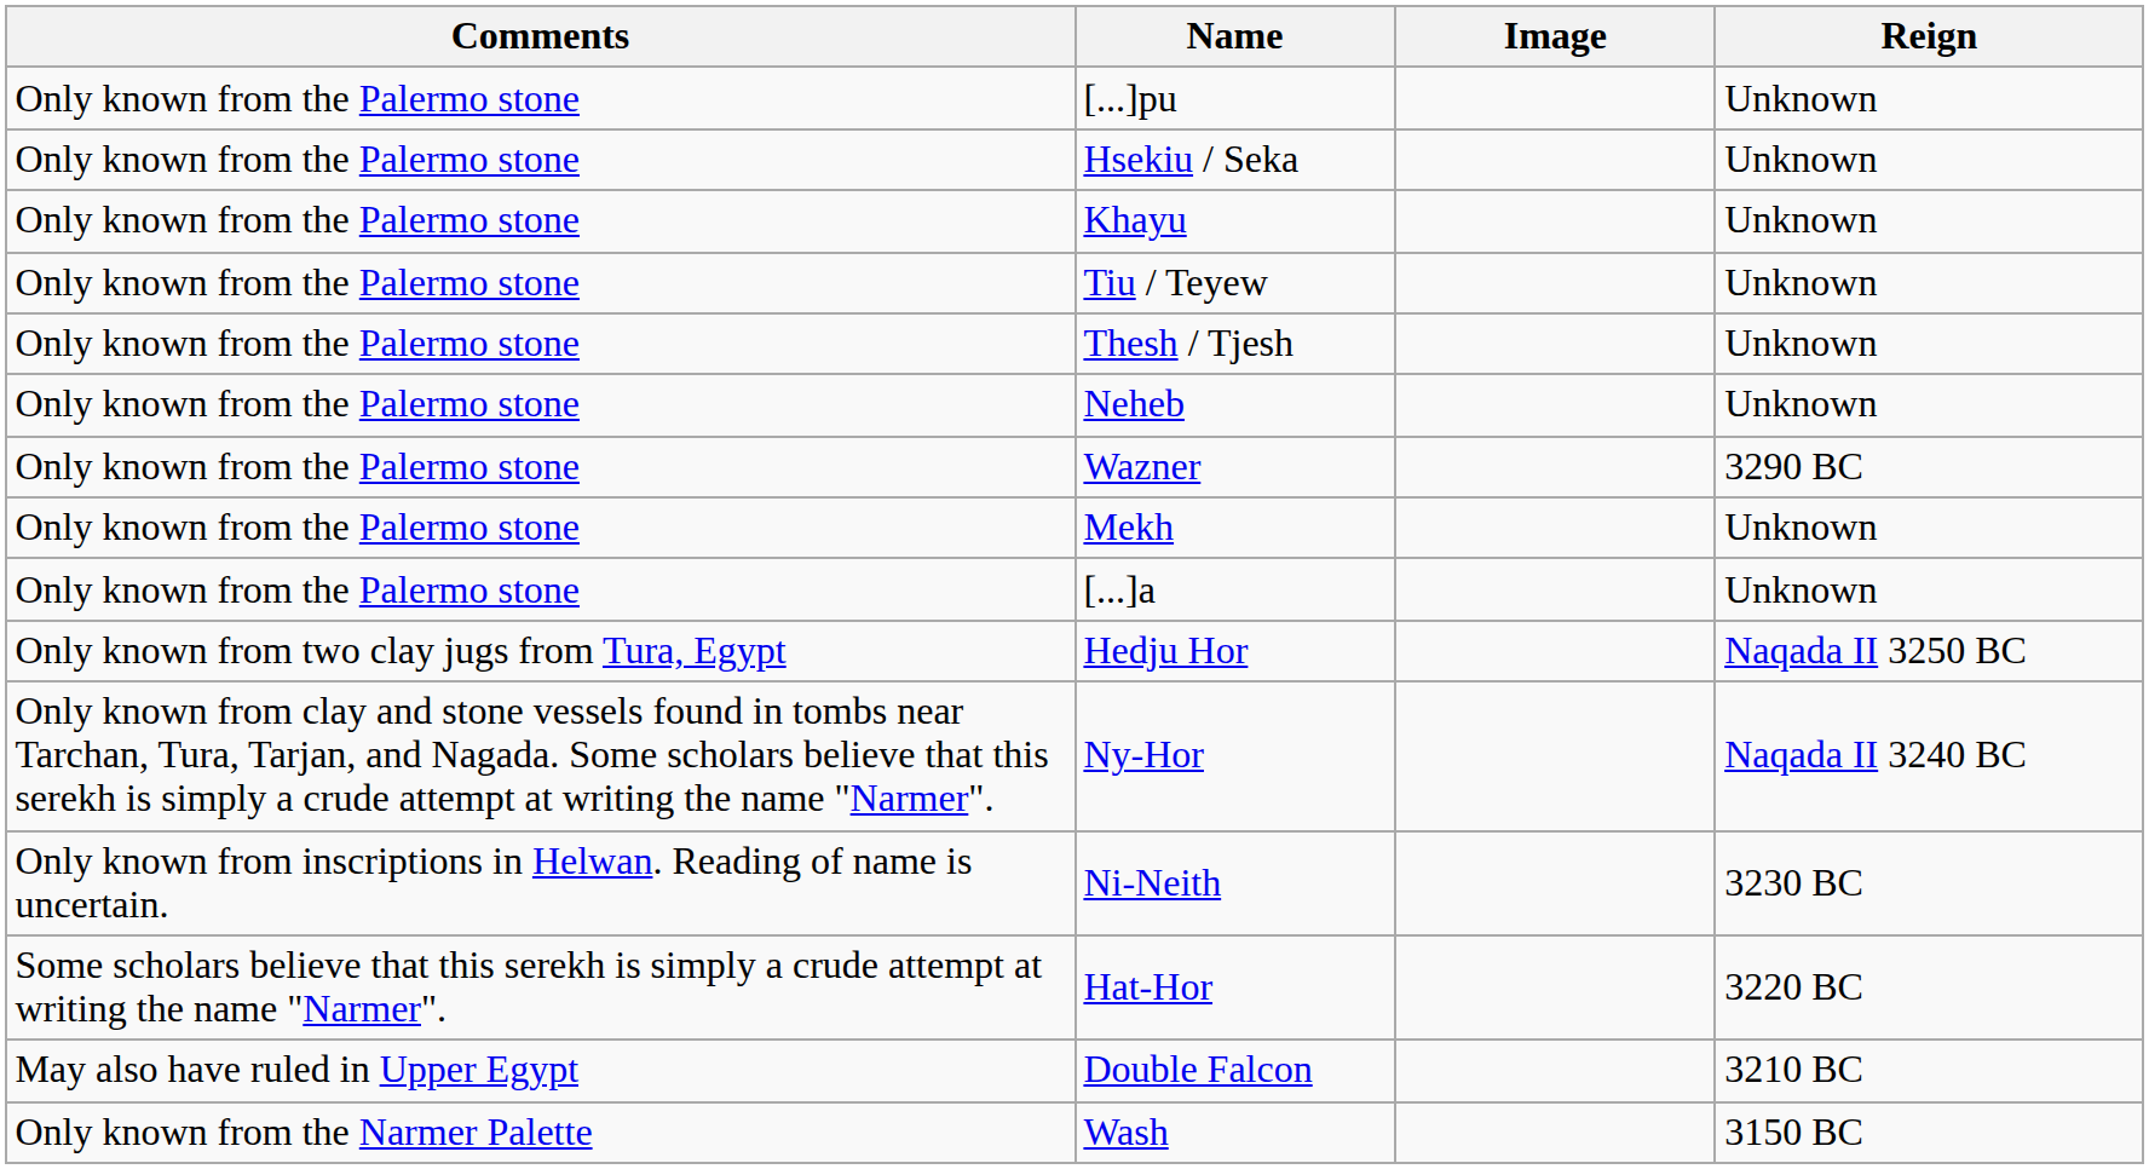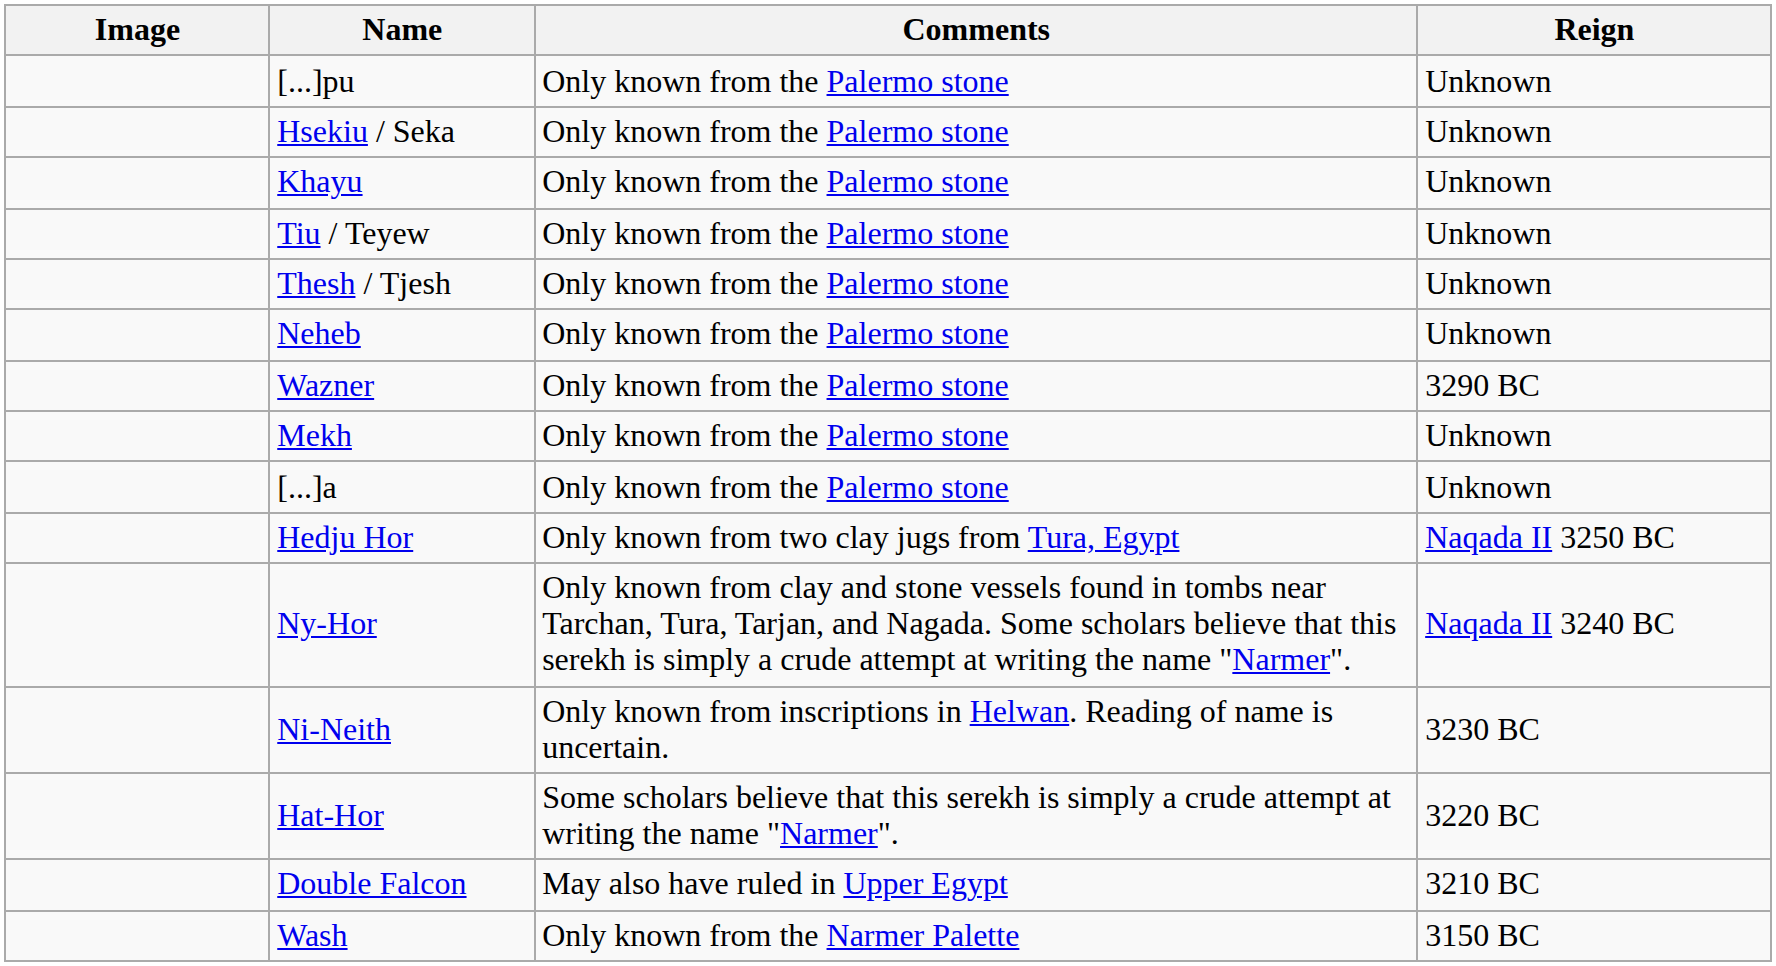 <table class="wikitable" width="100%">
 <tr>
+<th width="15%">Image</th>
+<th width="15%">Name</th>
 <th width="50%">Comments</th>
-<th width="15%">Name</th>
-<th width="15%">Image</th>
 <th width="20%">Reign</th>
 </tr>
 <tr>
+<td></td>
+<td>[...]pu</td>
 <td>Only known from the <a href='#'>Palermo stone</a></td>
-<td>[...]pu</td>
-<td></td>
 <td>Unknown</td>
 </tr>
 <tr>
+<td></td>
+<td><a href='#'>Hsekiu</a> / Seka</td>
 <td>Only known from the <a href='#'>Palermo stone</a></td>
-<td><a href='#'>Hsekiu</a> / Seka</td>
-<td></td>
 <td>Unknown</td>
 </tr>
 <tr>
+<td></td>
+<td><a href='#'>Khayu</a></td>
 <td>Only known from the <a href='#'>Palermo stone</a></td>
-<td><a href='#'>Khayu</a></td>
-<td></td>
 <td>Unknown</td>
 </tr>
 <tr>
+<td></td>
+<td><a href='#'>Tiu</a> / Teyew</td>
 <td>Only known from the <a href='#'>Palermo stone</a></td>
-<td><a href='#'>Tiu</a> / Teyew</td>
-<td></td>
 <td>Unknown</td>
 </tr>
 <tr>
+<td></td>
+<td><a href='#'>Thesh</a> / Tjesh</td>
 <td>Only known from the <a href='#'>Palermo stone</a></td>
-<td><a href='#'>Thesh</a> / Tjesh</td>
-<td></td>
 <td>Unknown</td>
 </tr>
 <tr>
+<td></td>
+<td><a href='#'>Neheb</a></td>
 <td>Only known from the <a href='#'>Palermo stone</a></td>
-<td><a href='#'>Neheb</a></td>
-<td></td>
 <td>Unknown</td>
 </tr>
 <tr>
+<td></td>
+<td><a href='#'>Wazner</a></td>
 <td>Only known from the <a href='#'>Palermo stone</a></td>
-<td><a href='#'>Wazner</a></td>
-<td></td>
 <td> 3290 BC</td>
 </tr>
 <tr>
+<td></td>
+<td><a href='#'>Mekh</a></td>
 <td>Only known from the <a href='#'>Palermo stone</a></td>
-<td><a href='#'>Mekh</a></td>
-<td></td>
 <td>Unknown</td>
 </tr>
 <tr>
+<td></td>
+<td>[...]a</td>
 <td>Only known from the <a href='#'>Palermo stone</a></td>
-<td>[...]a</td>
-<td></td>
 <td>Unknown</td>
 </tr>
 <tr>
+<td></td>
+<td><a href='#'>Hedju Hor</a></td>
 <td>Only known from two clay jugs from <a href='#'>Tura, Egypt</a></td>
-<td><a href='#'>Hedju Hor</a></td>
-<td></td>
 <td><a href='#'>Naqada II</a>  3250 BC</td>
 </tr>
 <tr>
+<td></td>
+<td><a href='#'>Ny-Hor</a></td>
 <td>Only known from clay and stone vessels found in tombs near Tarchan, Tura, Tarjan, and Nagada. Some scholars believe that this serekh is simply a crude attempt at writing the name "<a href='#'>Narmer</a>".</td>
-<td><a href='#'>Ny-Hor</a></td>
-<td></td>
 <td><a href='#'>Naqada II</a>  3240 BC</td>
 </tr>
 <tr>
+<td></td>
+<td><a href='#'>Ni-Neith</a></td>
 <td>Only known from inscriptions in <a href='#'>Helwan</a>. Reading of name is uncertain.</td>
-<td><a href='#'>Ni-Neith</a></td>
-<td></td>
 <td> 3230 BC</td>
 </tr>
 <tr>
+<td></td>
+<td><a href='#'>Hat-Hor</a></td>
 <td>Some scholars believe that this serekh is simply a crude attempt at writing the name "<a href='#'>Narmer</a>".</td>
-<td><a href='#'>Hat-Hor</a></td>
-<td></td>
 <td> 3220 BC</td>
 </tr>
 <tr>
+<td></td>
+<td><a href='#'>Double Falcon</a></td>
 <td>May also have ruled in <a href='#'>Upper Egypt</a></td>
-<td><a href='#'>Double Falcon</a></td>
-<td></td>
 <td> 3210 BC</td>
 </tr>
 <tr>
+<td></td>
+<td><a href='#'>Wash</a></td>
 <td>Only known from the <a href='#'>Narmer Palette</a></td>
-<td><a href='#'>Wash</a></td>
-<td></td>
 <td> 3150 BC</td>
 </tr>
 </table>
